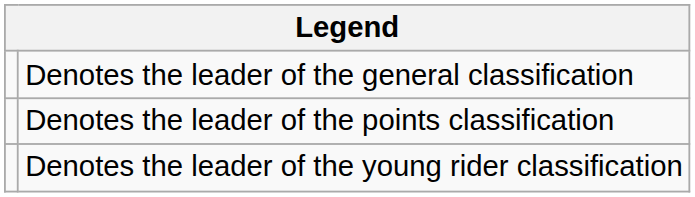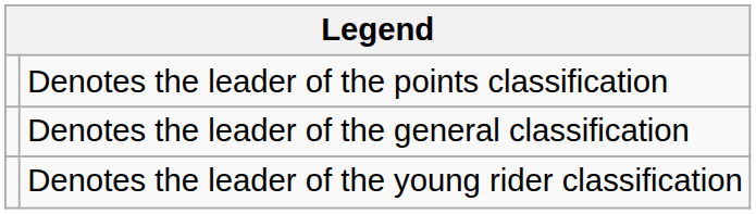 <table class="wikitable">
 <tr>
 <th colspan="2">Legend</th>
+</tr>
+<tr>
+<td></td>
+<td>Denotes the leader of the points classification</td>
 </tr>
 <tr>
 <td></td>
 <td>Denotes the leader of the general classification</td>
 </tr>
 <tr>
 <td></td>
-<td>Denotes the leader of the points classification</td>
-</tr>
-<tr>
-<td></td>
 <td>Denotes the leader of the young rider classification</td>
 </tr>
 </table>
